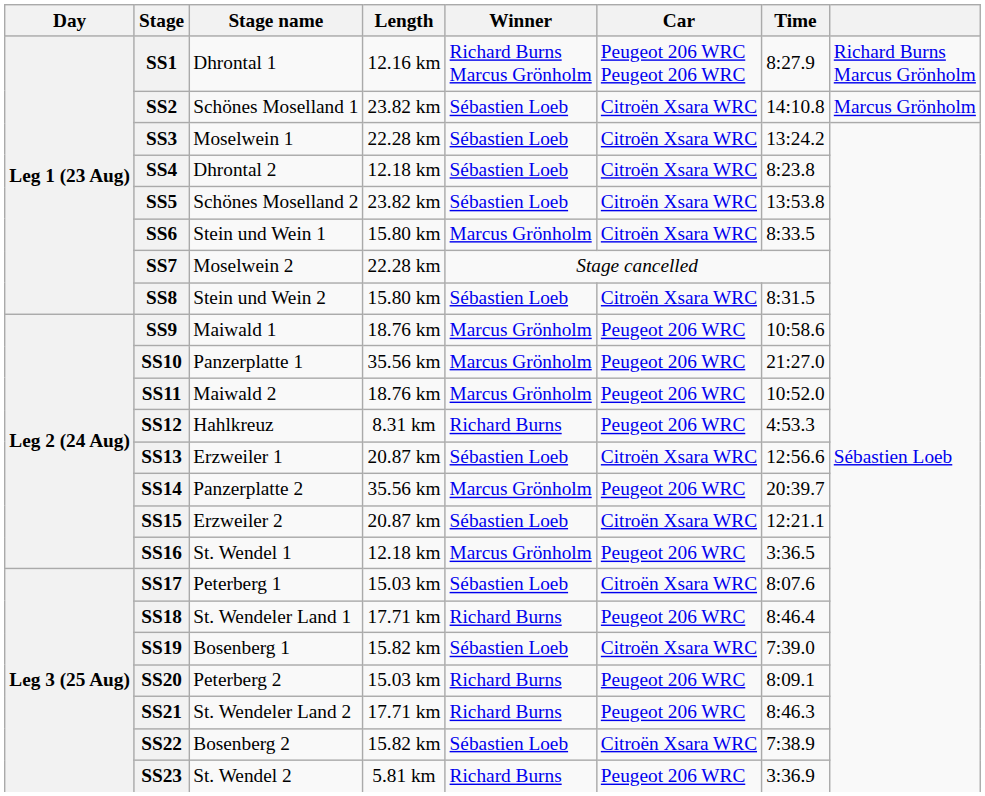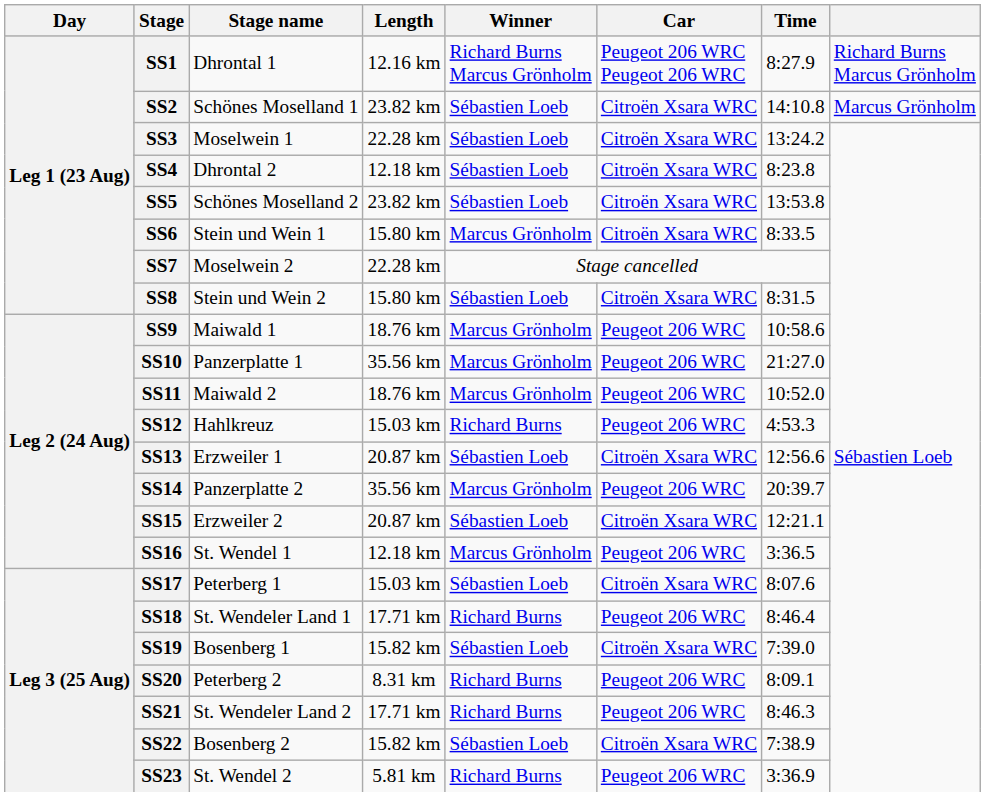 <table class="wikitable" style="font-size: 85%;">
 <tr>
 <th>Day</th>
 <th>Stage</th>
 <th>Stage name</th>
 <th>Length</th>
 <th>Winner</th>
 <th>Car</th>
 <th>Time</th>
 <th></th>
 </tr>
 <tr>
 <th rowspan="8">Leg 1 (23 Aug)</th>
 <th>SS1</th>
 <td>Dhrontal 1</td>
 <td align="center">12.16 km</td>
 <td> <a href='#'>Richard Burns</a><br> <a href='#'>Marcus Grönholm</a></td>
 <td><a href='#'>Peugeot 206 WRC</a><br><a href='#'>Peugeot 206 WRC</a></td>
 <td>8:27.9</td>
 <td rowspan="1"> <a href='#'>Richard Burns</a><br> <a href='#'>Marcus Grönholm</a></td>
 </tr>
 <tr>
 <th>SS2</th>
 <td>Schönes Moselland 1</td>
 <td align="center">23.82 km</td>
 <td> <a href='#'>Sébastien Loeb</a></td>
 <td><a href='#'>Citroën Xsara WRC</a></td>
 <td>14:10.8</td>
 <td rowspan="1"> <a href='#'>Marcus Grönholm</a></td>
 </tr>
 <tr>
 <th>SS3</th>
 <td>Moselwein 1</td>
 <td align="center">22.28 km</td>
 <td> <a href='#'>Sébastien Loeb</a></td>
 <td><a href='#'>Citroën Xsara WRC</a></td>
 <td>13:24.2</td>
 <td rowspan="21"> <a href='#'>Sébastien Loeb</a></td>
 </tr>
 <tr>
 <th>SS4</th>
 <td>Dhrontal 2</td>
 <td align="center">12.18 km</td>
 <td> <a href='#'>Sébastien Loeb</a></td>
 <td><a href='#'>Citroën Xsara WRC</a></td>
 <td>8:23.8</td>
 </tr>
 <tr>
 <th>SS5</th>
 <td>Schönes Moselland 2</td>
 <td align="center">23.82 km</td>
 <td> <a href='#'>Sébastien Loeb</a></td>
 <td><a href='#'>Citroën Xsara WRC</a></td>
 <td>13:53.8</td>
 </tr>
 <tr>
 <th>SS6</th>
 <td>Stein und Wein 1</td>
 <td align="center">15.80 km</td>
 <td> <a href='#'>Marcus Grönholm</a></td>
 <td><a href='#'>Citroën Xsara WRC</a></td>
 <td>8:33.5</td>
 </tr>
 <tr>
 <th>SS7</th>
 <td>Moselwein 2</td>
 <td align="center">22.28 km</td>
 <td colspan="3" align="center"><em>Stage cancelled</em></td>
 </tr>
 <tr>
 <th>SS8</th>
 <td>Stein und Wein 2</td>
 <td align="center">15.80 km</td>
 <td> <a href='#'>Sébastien Loeb</a></td>
 <td><a href='#'>Citroën Xsara WRC</a></td>
 <td>8:31.5</td>
 </tr>
 <tr>
 <th rowspan="8">Leg 2 (24 Aug)</th>
 <th>SS9</th>
 <td>Maiwald 1</td>
 <td align="center">18.76 km</td>
 <td> <a href='#'>Marcus Grönholm</a></td>
 <td><a href='#'>Peugeot 206 WRC</a></td>
 <td>10:58.6</td>
 </tr>
 <tr>
 <th>SS10</th>
 <td>Panzerplatte 1</td>
 <td align="center">35.56 km</td>
 <td> <a href='#'>Marcus Grönholm</a></td>
 <td><a href='#'>Peugeot 206 WRC</a></td>
 <td>21:27.0</td>
 </tr>
 <tr>
 <th>SS11</th>
 <td>Maiwald 2</td>
 <td align="center">18.76 km</td>
 <td> <a href='#'>Marcus Grönholm</a></td>
 <td><a href='#'>Peugeot 206 WRC</a></td>
 <td>10:52.0</td>
 </tr>
 <tr>
 <th>SS12</th>
 <td>Hahlkreuz</td>
-<td align="center">8.31 km</td>
+<td align="center">15.03 km</td>
 <td> <a href='#'>Richard Burns</a></td>
 <td><a href='#'>Peugeot 206 WRC</a></td>
 <td>4:53.3</td>
 </tr>
 <tr>
 <th>SS13</th>
 <td>Erzweiler 1</td>
 <td align="center">20.87 km</td>
 <td> <a href='#'>Sébastien Loeb</a></td>
 <td><a href='#'>Citroën Xsara WRC</a></td>
 <td>12:56.6</td>
 </tr>
 <tr>
 <th>SS14</th>
 <td>Panzerplatte 2</td>
 <td align="center">35.56 km</td>
 <td> <a href='#'>Marcus Grönholm</a></td>
 <td><a href='#'>Peugeot 206 WRC</a></td>
 <td>20:39.7</td>
 </tr>
 <tr>
 <th>SS15</th>
 <td>Erzweiler 2</td>
 <td align="center">20.87 km</td>
 <td> <a href='#'>Sébastien Loeb</a></td>
 <td><a href='#'>Citroën Xsara WRC</a></td>
 <td>12:21.1</td>
 </tr>
 <tr>
 <th>SS16</th>
 <td>St. Wendel 1</td>
 <td align="center">12.18 km</td>
 <td> <a href='#'>Marcus Grönholm</a></td>
 <td><a href='#'>Peugeot 206 WRC</a></td>
 <td>3:36.5</td>
 </tr>
 <tr>
 <th rowspan="7">Leg 3 (25 Aug)</th>
 <th>SS17</th>
 <td>Peterberg 1</td>
 <td align="center">15.03 km</td>
 <td> <a href='#'>Sébastien Loeb</a></td>
 <td><a href='#'>Citroën Xsara WRC</a></td>
 <td>8:07.6</td>
 </tr>
 <tr>
 <th>SS18</th>
 <td>St. Wendeler Land 1</td>
 <td align="center">17.71 km</td>
 <td> <a href='#'>Richard Burns</a></td>
 <td><a href='#'>Peugeot 206 WRC</a></td>
 <td>8:46.4</td>
 </tr>
 <tr>
 <th>SS19</th>
 <td>Bosenberg 1</td>
 <td align="center">15.82 km</td>
 <td> <a href='#'>Sébastien Loeb</a></td>
 <td><a href='#'>Citroën Xsara WRC</a></td>
 <td>7:39.0</td>
 </tr>
 <tr>
 <th>SS20</th>
 <td>Peterberg 2</td>
-<td align="center">15.03 km</td>
+<td align="center">8.31 km</td>
 <td> <a href='#'>Richard Burns</a></td>
 <td><a href='#'>Peugeot 206 WRC</a></td>
 <td>8:09.1</td>
 </tr>
 <tr>
 <th>SS21</th>
 <td>St. Wendeler Land 2</td>
 <td align="center">17.71 km</td>
 <td> <a href='#'>Richard Burns</a></td>
 <td><a href='#'>Peugeot 206 WRC</a></td>
 <td>8:46.3</td>
 </tr>
 <tr>
 <th>SS22</th>
 <td>Bosenberg 2</td>
 <td align="center">15.82 km</td>
 <td> <a href='#'>Sébastien Loeb</a></td>
 <td><a href='#'>Citroën Xsara WRC</a></td>
 <td>7:38.9</td>
 </tr>
 <tr>
 <th>SS23</th>
 <td>St. Wendel 2</td>
 <td align="center">5.81 km</td>
 <td> <a href='#'>Richard Burns</a></td>
 <td><a href='#'>Peugeot 206 WRC</a></td>
 <td>3:36.9</td>
 </tr>
 <tr>
 </tr>
 </table>
